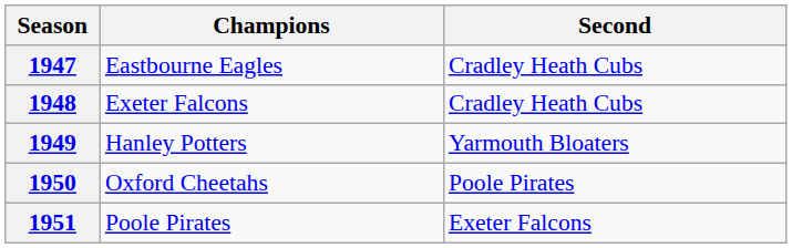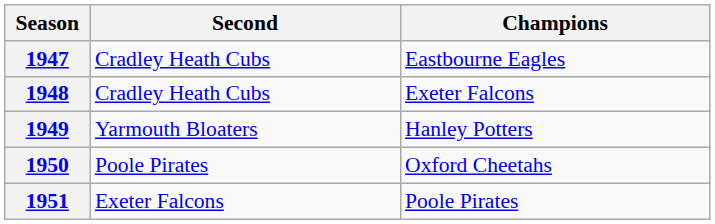 <table class="wikitable" style="font-size: 90%">
 <tr>
 <th width=50>Season</th>
+<th width=200>Second</th>
 <th width=200>Champions</th>
-<th width=200>Second</th>
 </tr>
 <tr>
 <th><a href='#'>1947</a></th>
+<td><a href='#'>Cradley Heath Cubs</a></td>
 <td><a href='#'>Eastbourne Eagles</a></td>
-<td><a href='#'>Cradley Heath Cubs</a></td>
 </tr>
 <tr>
 <th><a href='#'>1948</a></th>
+<td><a href='#'>Cradley Heath Cubs</a></td>
 <td><a href='#'>Exeter Falcons</a></td>
-<td><a href='#'>Cradley Heath Cubs</a></td>
 </tr>
 <tr>
 <th><a href='#'>1949</a></th>
+<td><a href='#'>Yarmouth Bloaters</a></td>
 <td><a href='#'>Hanley Potters</a></td>
-<td><a href='#'>Yarmouth Bloaters</a></td>
 </tr>
 <tr>
 <th><a href='#'>1950</a></th>
+<td><a href='#'>Poole Pirates</a></td>
 <td><a href='#'>Oxford Cheetahs</a></td>
-<td><a href='#'>Poole Pirates</a></td>
 </tr>
 <tr>
 <th><a href='#'>1951</a></th>
+<td><a href='#'>Exeter Falcons</a></td>
 <td><a href='#'>Poole Pirates</a></td>
-<td><a href='#'>Exeter Falcons</a></td>
 </tr>
 </table>
